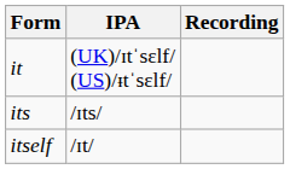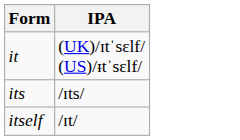 <table class="wikitable">
 <tr>
 <th>Form</th>
 <th>IPA</th>
-<th>Recording</th>
 </tr>
 <tr>
 <td><em>it</em></td>
 <td>(<a href='#'>UK</a>)/ɪtˈsɛlf/<br>(<a href='#'>US</a>)/ᵻtˈsɛlf/</td>
-<td></td>
 </tr>
 <tr>
 <td><em>its</em></td>
 <td>/ɪts/</td>
-<td></td>
 </tr>
 <tr>
 <td><em>itself</em></td>
 <td>/ɪt/</td>
-<td></td>
 </tr>
 </table>
